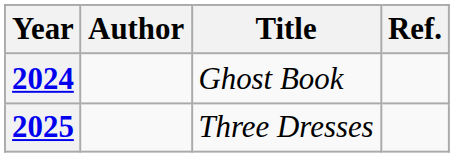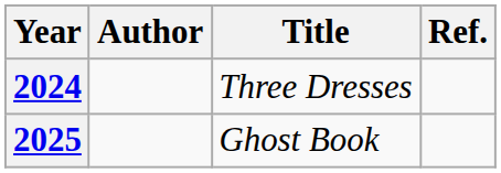 <table class="wikitable sortable mw-collapsible">
 <tr>
 <th>Year</th>
 <th>Author</th>
 <th>Title</th>
 <th>Ref.</th>
 </tr>
 <tr>
 <th><a href='#'>2024</a></th>
 <td></td>
-<td><em>Ghost Book</em></td>
+<td><em>Three Dresses</em></td>
 <td></td>
 </tr>
 <tr>
 <th><a href='#'>2025</a></th>
 <td></td>
-<td><em>Three Dresses</em></td>
+<td><em>Ghost Book</em></td>
 <td></td>
 </tr>
 </table>
